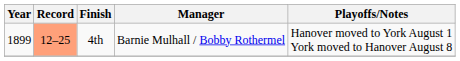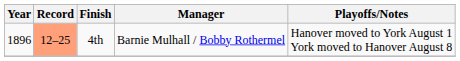 <table class="wikitable" style="text-align:center">
 <tr>
 <th>Year</th>
 <th>Record</th>
 <th>Finish</th>
 <th>Manager</th>
 <th>Playoffs/Notes</th>
 </tr>
 <tr align=center>
-<td>1899</td>
+<td>1896</td>
 <td style="background: lightsalmon;">12–25</td>
 <td>4th</td>
 <td>Barnie Mulhall / <a href='#'>Bobby Rothermel</a></td>
 <td>Hanover moved to York August 1<br> York moved to Hanover August 8</td>
 </tr>
 <tr align=center>
 </tr>
 </table>
